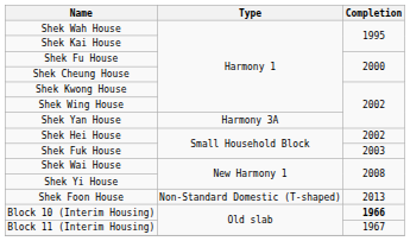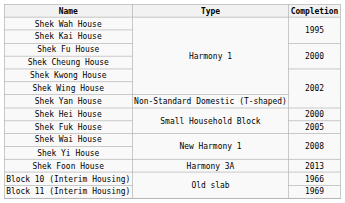 <table class="wikitable" style="text-align: center">
 <tr>
 <th>Name</th>
 <th>Type</th>
 <th>Completion</th>
 </tr>
 <tr>
 <td>Shek Wah House</td>
 <td rowspan="6">Harmony 1</td>
 <td rowspan="2">1995</td>
 </tr>
 <tr>
 <td>Shek Kai House</td>
 </tr>
 <tr>
 <td>Shek Fu House</td>
 <td rowspan="2">2000</td>
 </tr>
 <tr>
 <td>Shek Cheung House</td>
 </tr>
 <tr>
 <td>Shek Kwong House</td>
 <td rowspan="3">2002</td>
 </tr>
 <tr>
 <td>Shek Wing House</td>
 </tr>
 <tr>
 <td>Shek Yan House</td>
-<td rowspan="1">Harmony 3A</td>
+<td rowspan="1">Non-Standard Domestic (T-shaped)</td>
 </tr>
 <tr>
 <td>Shek Hei House</td>
 <td rowspan="2">Small Household Block</td>
-<td rowspan="1">2002</td>
+<td rowspan="1">2000</td>
 </tr>
 <tr>
 <td>Shek Fuk House</td>
-<td rowspan="1">2003</td>
+<td rowspan="1">2005</td>
 </tr>
 <tr>
 <td>Shek Wai House</td>
 <td rowspan="2">New Harmony 1</td>
 <td rowspan="2">2008</td>
 </tr>
 <tr>
 <td>Shek Yi House</td>
 </tr>
 <tr>
 <td>Shek Foon House</td>
-<td rowspan="1">Non-Standard Domestic (T-shaped)</td>
+<td rowspan="1">Harmony 3A</td>
 <td rowspan="1">2013</td>
 </tr>
 <tr>
 <td>Block 10 (Interim Housing)</td>
 <td rowspan="2">Old slab</td>
-<td rowspan="1"><strong>1966</strong></td>
+<td rowspan="1">1966</td>
 </tr>
 <tr>
 <td>Block 11 (Interim Housing)</td>
-<td rowspan="1">1967</td>
+<td rowspan="1">1969</td>
 </tr>
 <tr>
 </tr>
 </table>
